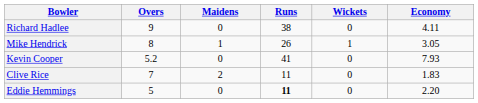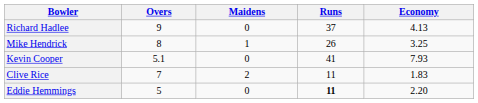 <table cellpadding="1" style="border:gray solid 1px; text-align:center; width:60%;" class="wikitable">
 <tr>
 <th scope="col" style="width:25%;"><a href='#'>Bowler</a></th>
 <th scope="col"><a href='#'>Overs</a></th>
 <th scope="col"><a href='#'>Maidens</a></th>
 <th scope="col"><a href='#'>Runs</a></th>
-<th scope="col"><a href='#'>Wickets</a></th>
 <th scope="col"><a href='#'>Economy</a></th>
 </tr>
 <tr>
 <th scope="row" style="font-weight: normal; text-align: left;"><a href='#'>Richard Hadlee</a></th>
 <td>9</td>
 <td>0</td>
-<td>38</td>
-<td>0</td>
-<td>4.11</td>
+<td>37</td>
+<td>4.13</td>
 </tr>
 <tr>
 <th scope="row" style="font-weight: normal; text-align: left;"><a href='#'>Mike Hendrick</a></th>
 <td>8</td>
 <td>1</td>
 <td>26</td>
-<td>1</td>
-<td>3.05</td>
+<td>3.25</td>
 </tr>
 <tr>
 <th scope="row" style="font-weight: normal; text-align: left;"><a href='#'>Kevin Cooper</a></th>
-<td>5.2</td>
+<td>5.1</td>
 <td>0</td>
 <td>41</td>
-<td>0</td>
 <td>7.93</td>
 </tr>
 <tr>
 <th scope="row" style="font-weight: normal; text-align: left;"><a href='#'>Clive Rice</a></th>
 <td>7</td>
 <td>2</td>
 <td>11</td>
-<td>0</td>
 <td>1.83</td>
 </tr>
 <tr>
 <th scope="row" style="font-weight: normal; text-align: left;"><a href='#'>Eddie Hemmings</a></th>
 <td>5</td>
 <td>0</td>
 <td><strong>11</strong></td>
-<td>0</td>
 <td>2.20</td>
 </tr>
 </table>
